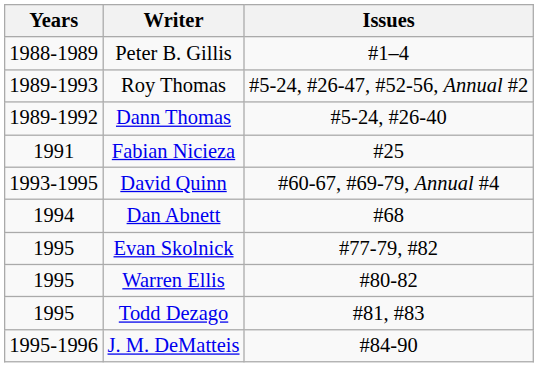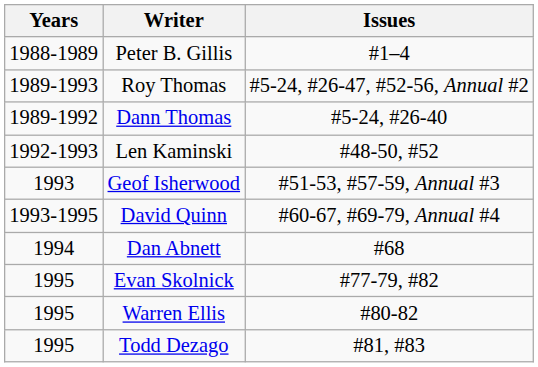 <table class="wikitable">
 <tr>
 <th>Years</th>
 <th>Writer</th>
 <th>Issues</th>
 </tr>
 <tr>
 <td align="center">1988-1989</td>
 <td align="center">Peter B. Gillis</td>
 <td align="center">#1–4</td>
 </tr>
 <tr>
 <td align="center">1989-1993</td>
 <td align="center">Roy Thomas</td>
 <td align="center">#5-24, #26-47, #52-56, <em>Annual</em> #2</td>
 </tr>
 <tr>
 <td align="center">1989-1992</td>
 <td align="center"><a href='#'>Dann Thomas</a></td>
 <td align="center">#5-24, #26-40</td>
 </tr>
 <tr>
-<td align="center">1991</td>
-<td align="center"><a href='#'>Fabian Nicieza</a></td>
-<td align="center">#25</td>
+<td align="center">1992-1993</td>
+<td align="center">Len Kaminski</td>
+<td align="center">#48-50, #52</td>
+</tr>
+<tr>
+<td align="center">1993</td>
+<td align="center"><a href='#'>Geof Isherwood</a></td>
+<td align="center">#51-53, #57-59, <em>Annual</em> #3</td>
 </tr>
 <tr>
 <td align="center">1993-1995</td>
 <td align="center"><a href='#'>David Quinn</a></td>
 <td align="center">#60-67, #69-79, <em>Annual</em> #4</td>
 </tr>
 <tr>
 <td align="center">1994</td>
 <td align="center"><a href='#'>Dan Abnett</a></td>
 <td align="center">#68</td>
 </tr>
 <tr>
 <td align="center">1995</td>
 <td align="center"><a href='#'>Evan Skolnick</a></td>
 <td align="center">#77-79, #82</td>
 </tr>
 <tr>
 <td align="center">1995</td>
 <td align="center"><a href='#'>Warren Ellis</a></td>
 <td align="center">#80-82</td>
 </tr>
 <tr>
 <td align="center">1995</td>
 <td align="center"><a href='#'>Todd Dezago</a></td>
 <td align="center">#81, #83</td>
 </tr>
-<tr>
-<td align="center">1995-1996</td>
-<td align="center"><a href='#'>J. M. DeMatteis</a></td>
-<td align="center">#84-90</td>
-</tr>
 </table>
